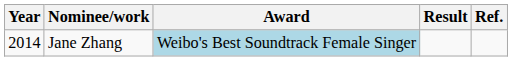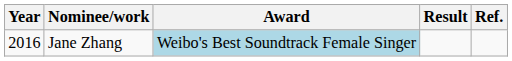 <table class="wikitable">
 <tr>
 <th>Year</th>
 <th>Nominee/work</th>
 <th>Award</th>
 <th><strong>Result</strong></th>
 <th>Ref.</th>
 </tr>
 <tr>
-<td>2014</td>
+<td>2016</td>
 <td>Jane Zhang</td>
 <td style="background: lightblue;">Weibo's Best Soundtrack Female Singer</td>
 <td></td>
 <td></td>
 </tr>
 </table>
